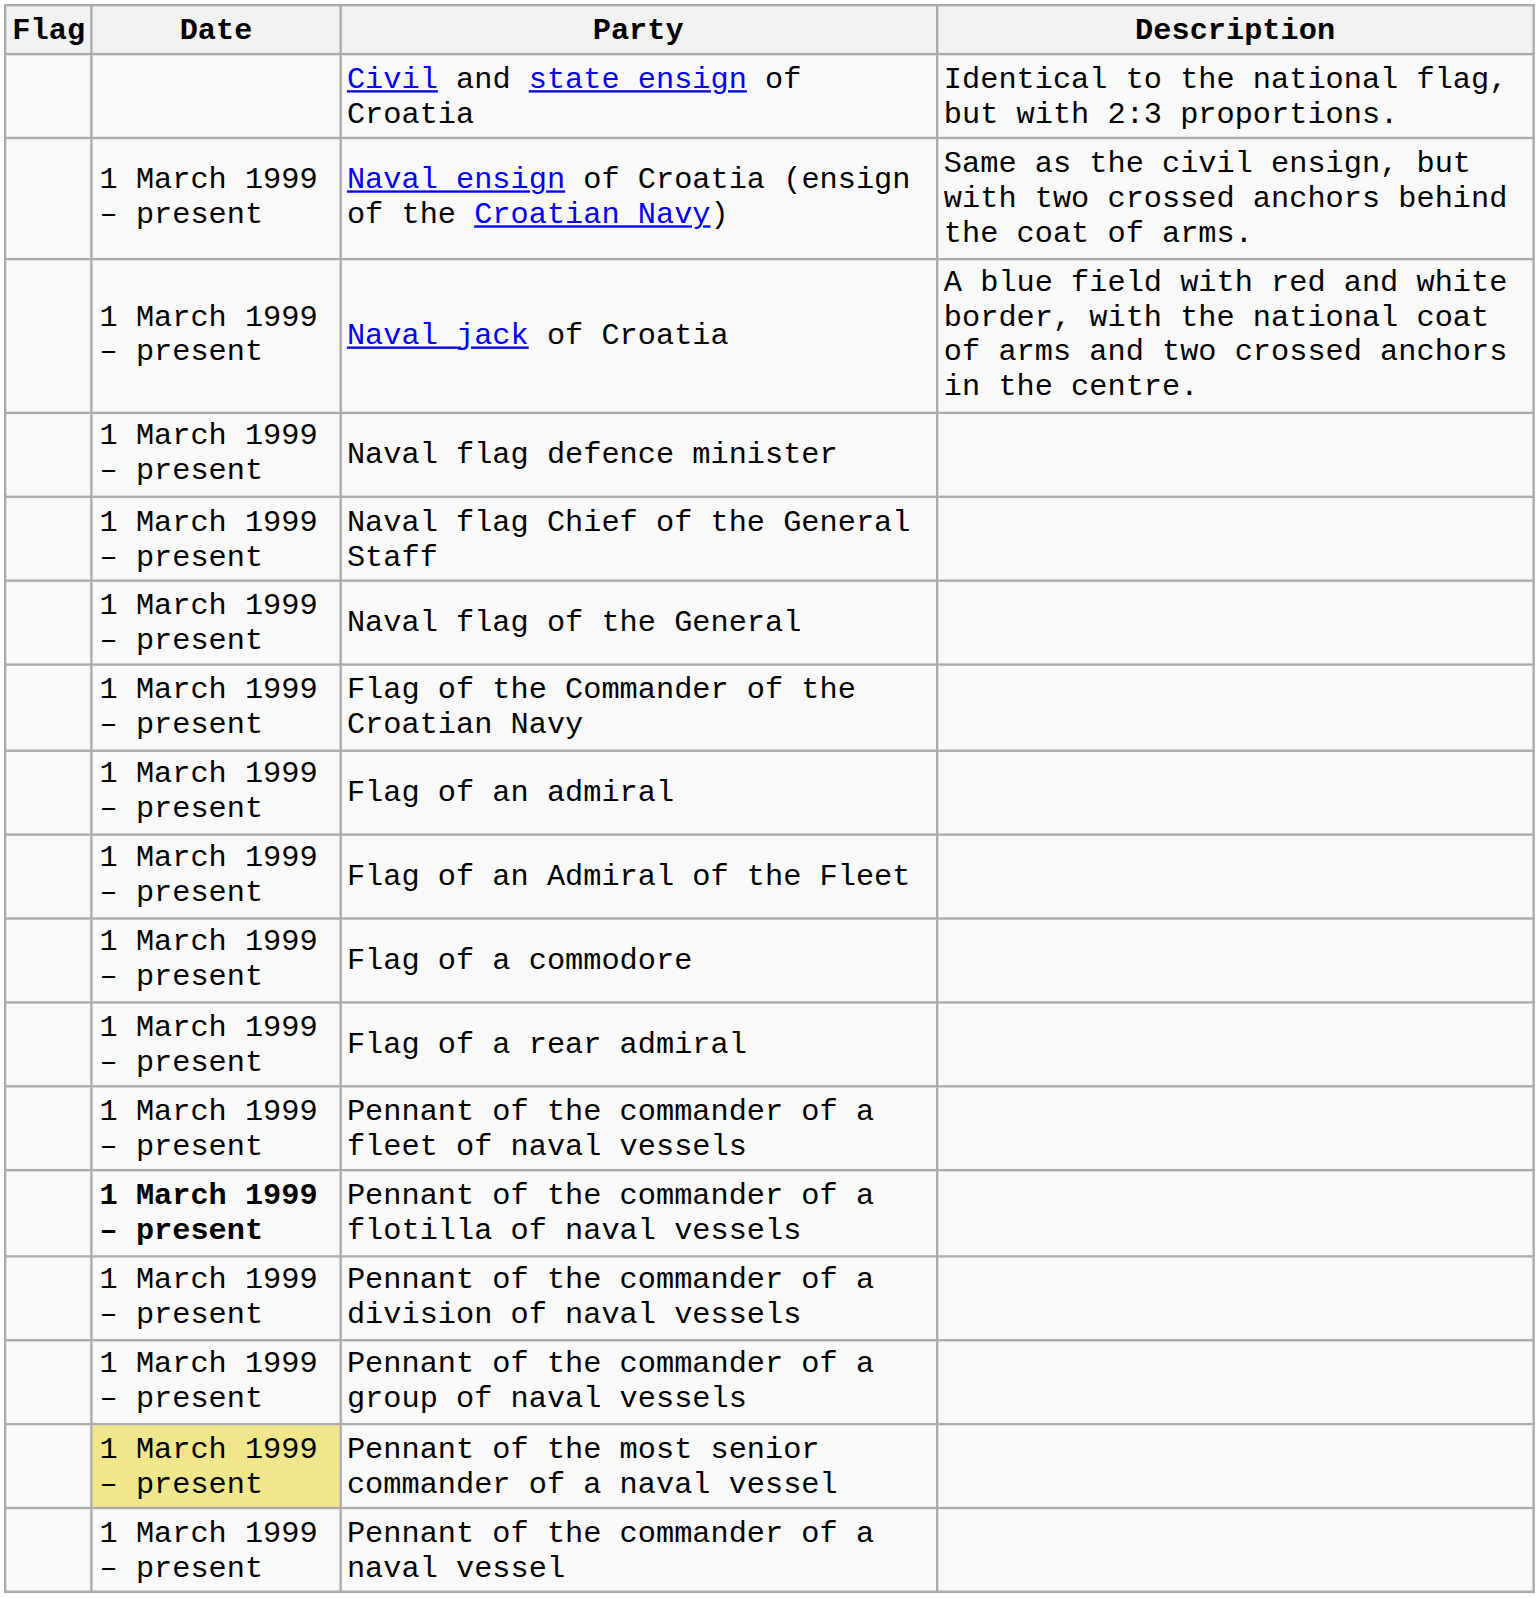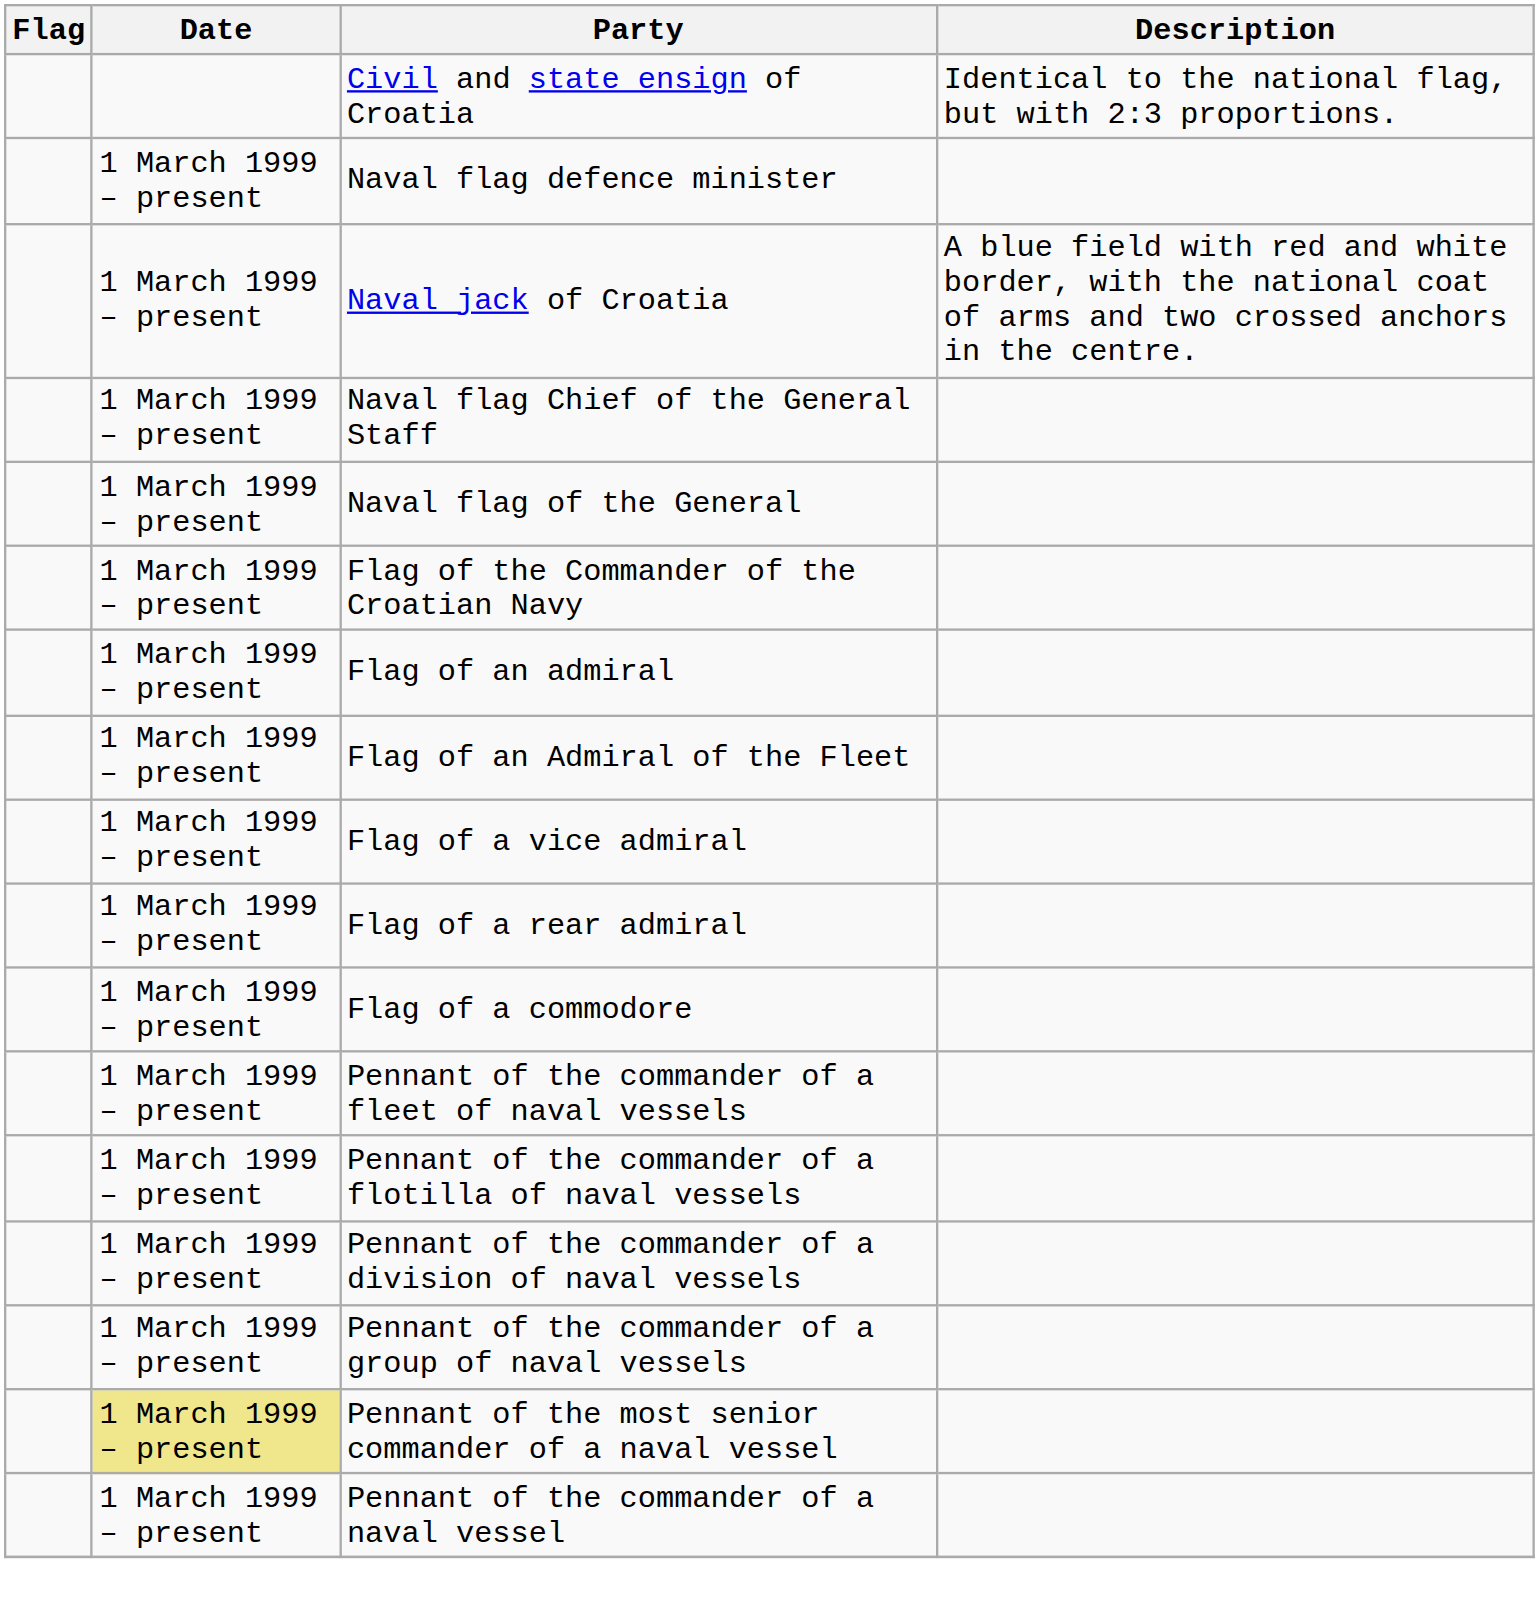 <table class="wikitable">
 <tr>
 <th>Flag</th>
 <th style="width:100px;">Date</th>
 <th style="width:250px;">Party</th>
 <th style="width:250px;">Description</th>
 </tr>
 <tr>
 <td></td>
 <td></td>
 <td><a href='#'>Civil</a> and <a href='#'>state ensign</a> of Croatia</td>
 <td>Identical to the national flag, but with 2:3 proportions.</td>
 </tr>
 <tr>
 <td></td>
 <td>1 March 1999 – present</td>
-<td><a href='#'>Naval ensign</a> of Croatia (ensign of the <a href='#'>Croatian Navy</a>)</td>
-<td>Same as the civil ensign, but with two crossed anchors behind the coat of arms.</td>
+<td>Naval flag defence minister</td>
+<td></td>
 </tr>
 <tr>
 <td></td>
 <td>1 March 1999 – present</td>
 <td><a href='#'>Naval jack</a> of Croatia</td>
 <td>A blue field with red and white border, with the national coat of arms and two crossed anchors in the centre.</td>
-</tr>
-<tr>
-<td></td>
-<td>1 March 1999 – present</td>
-<td>Naval flag defence minister</td>
-<td></td>
 </tr>
 <tr>
 <td></td>
 <td>1 March 1999 – present</td>
 <td>Naval flag Chief of the General Staff</td>
 <td></td>
 </tr>
 <tr>
 <td></td>
 <td>1 March 1999 – present</td>
 <td>Naval flag of the General</td>
 <td></td>
 </tr>
 <tr>
 <td></td>
 <td>1 March 1999 – present</td>
 <td>Flag of the Commander of the Croatian Navy</td>
 <td></td>
 </tr>
 <tr>
 <td></td>
 <td>1 March 1999 – present</td>
 <td>Flag of an admiral</td>
 <td></td>
 </tr>
 <tr>
 <td></td>
 <td>1 March 1999 – present</td>
 <td>Flag of an Admiral of the Fleet</td>
 <td></td>
 </tr>
 <tr>
 <td></td>
 <td>1 March 1999 – present</td>
-<td>Flag of a commodore</td>
+<td>Flag of a vice admiral</td>
 <td></td>
 </tr>
 <tr>
 <td></td>
 <td>1 March 1999 – present</td>
 <td>Flag of a rear admiral</td>
 <td></td>
 </tr>
 <tr>
 <td></td>
 <td>1 March 1999 – present</td>
+<td>Flag of a commodore</td>
+<td></td>
+</tr>
+<tr>
+<td></td>
+<td>1 March 1999 – present</td>
 <td>Pennant of the commander of a fleet of naval vessels</td>
 <td></td>
 </tr>
 <tr>
 <td></td>
-<td><strong>1 March 1999 – present</strong></td>
+<td>1 March 1999 – present</td>
 <td>Pennant of the commander of a flotilla of naval vessels</td>
 <td></td>
 </tr>
 <tr>
 <td></td>
 <td>1 March 1999 – present</td>
 <td>Pennant of the commander of a division of naval vessels</td>
 <td></td>
 </tr>
 <tr>
 <td></td>
 <td>1 March 1999 – present</td>
 <td>Pennant of the commander of a group of naval vessels</td>
 <td></td>
 </tr>
 <tr>
 <td></td>
 <td style="background: khaki;">1 March 1999 – present</td>
 <td>Pennant of the most senior commander of a naval vessel</td>
 <td></td>
 </tr>
 <tr>
 <td></td>
 <td>1 March 1999 – present</td>
 <td>Pennant of the commander of a naval vessel</td>
 <td></td>
 </tr>
 <tr>
 </tr>
 </table>
